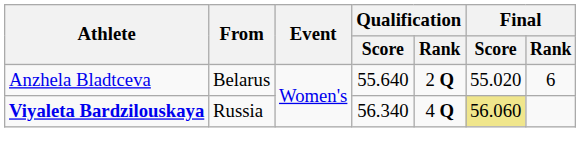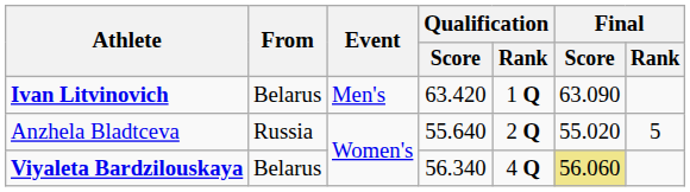 <table class=wikitable style="text-align:center; font-size:90%">
 <tr>
 <th rowspan=2>Athlete</th>
 <th rowspan=2>From</th>
 <th rowspan=2>Event</th>
 <th colspan=2>Qualification</th>
 <th colspan=2>Final</th>
 </tr>
 <tr style="font-size:95%">
 <th>Score</th>
 <th>Rank</th>
 <th>Score</th>
 <th>Rank</th>
 </tr>
 <tr>
+<td align=left><strong><a href='#'>Ivan Litvinovich</a></strong></td>
+<td align=left>Belarus</td>
+<td align=left><a href='#'>Men's</a></td>
+<td>63.420</td>
+<td>1 <strong>Q</strong></td>
+<td>63.090</td>
+<td></td>
+</tr>
+<tr>
 <td align=left><a href='#'>Anzhela Bladtceva</a></td>
-<td align=left>Belarus</td>
+<td align=left>Russia</td>
 <td rowspan=2 align=left><a href='#'>Women's</a></td>
 <td>55.640</td>
 <td>2 <strong>Q</strong></td>
 <td>55.020</td>
-<td>6</td>
+<td>5</td>
 </tr>
 <tr>
 <td align=left><strong><a href='#'>Viyaleta Bardzilouskaya</a></strong></td>
-<td align=left>Russia</td>
+<td align=left>Belarus</td>
 <td>56.340</td>
 <td>4 <strong>Q</strong></td>
 <td style="background: khaki;">56.060</td>
 <td></td>
 </tr>
 </table>
